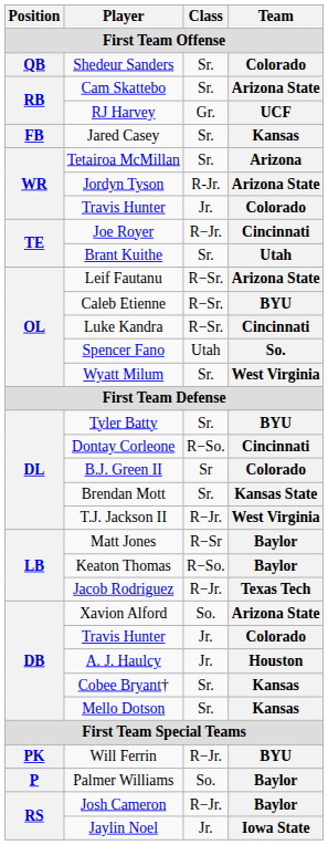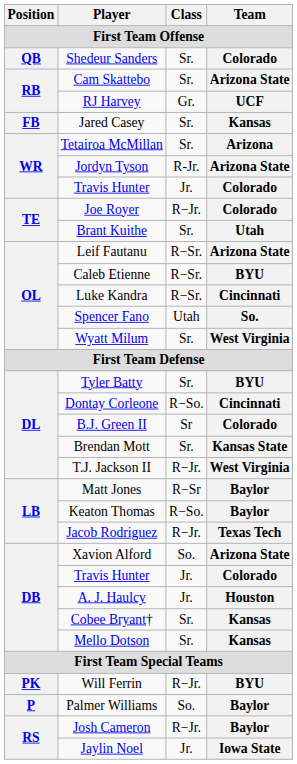 <table class="wikitable">
 <tr>
 <th>Position</th>
 <th>Player</th>
 <th>Class</th>
 <th>Team</th>
 </tr>
 <tr>
 <td colspan="4" style="text-align:center; background:#ddd;"><strong>First Team Offense</strong></td>
 </tr>
 <tr style="text-align:center;">
 <th rowspan="1"><a href='#'>QB</a></th>
 <td><a href='#'>Shedeur Sanders</a></td>
 <td>Sr.</td>
 <th>Colorado</th>
 </tr>
 <tr style="text-align:center;">
 <th rowspan="2"><a href='#'>RB</a></th>
 <td><a href='#'>Cam Skattebo</a></td>
 <td>Sr.</td>
 <th>Arizona State</th>
 </tr>
 <tr style="text-align:center;">
 <td><a href='#'>RJ Harvey</a></td>
 <td>Gr.</td>
 <th>UCF</th>
 </tr>
 <tr style="text-align:center;">
 <th rowspan="1"><a href='#'>FB</a></th>
 <td>Jared Casey</td>
 <td>Sr.</td>
 <th>Kansas</th>
 </tr>
 <tr style="text-align:center;">
 <th rowspan="3"><a href='#'>WR</a></th>
 <td><a href='#'>Tetairoa McMillan</a></td>
 <td>Sr.</td>
 <th>Arizona</th>
 </tr>
 <tr style="text-align:center;">
 <td><a href='#'>Jordyn Tyson</a></td>
 <td>R-Jr.</td>
 <th>Arizona State</th>
 </tr>
 <tr style="text-align:center;">
 <td><a href='#'>Travis Hunter</a></td>
 <td>Jr.</td>
 <th>Colorado</th>
 </tr>
 <tr style="text-align:center;">
 <th rowspan="2"><a href='#'>TE</a></th>
 <td><a href='#'>Joe Royer</a></td>
 <td>R−Jr.</td>
-<th>Cincinnati</th>
+<th>Colorado</th>
 </tr>
 <tr style="text-align:center;">
 <td><a href='#'>Brant Kuithe</a></td>
 <td>Sr.</td>
 <th>Utah</th>
 </tr>
 <tr style="text-align:center;">
 <th rowspan="5"><a href='#'>OL</a></th>
 <td>Leif Fautanu</td>
 <td>R−Sr.</td>
 <th>Arizona State</th>
 </tr>
 <tr style="text-align:center;">
 <td>Caleb Etienne</td>
 <td>R−Sr.</td>
 <th>BYU</th>
 </tr>
 <tr style="text-align:center;">
 <td>Luke Kandra</td>
 <td>R−Sr.</td>
 <th>Cincinnati</th>
 </tr>
 <tr style="text-align:center;">
 <td><a href='#'>Spencer Fano</a></td>
 <td>Utah</td>
 <th>So.</th>
 </tr>
 <tr style="text-align:center;">
 <td><a href='#'>Wyatt Milum</a></td>
 <td>Sr.</td>
 <th>West Virginia</th>
 </tr>
 <tr style="text-align:center;">
 <td colspan="4" style="text-align:center; background:#ddd;"><strong>First Team Defense</strong></td>
 </tr>
 <tr style="text-align:center;">
 <th rowspan="5"><a href='#'>DL</a></th>
 <td><a href='#'>Tyler Batty</a></td>
 <td>Sr.</td>
 <th>BYU</th>
 </tr>
 <tr style="text-align:center;">
 <td><a href='#'>Dontay Corleone</a></td>
 <td>R−So.</td>
 <th>Cincinnati</th>
 </tr>
 <tr style="text-align:center;">
 <td><a href='#'>B.J. Green II</a></td>
 <td>Sr</td>
 <th>Colorado</th>
 </tr>
 <tr style="text-align:center;">
 <td>Brendan Mott</td>
 <td>Sr.</td>
 <th>Kansas State</th>
 </tr>
 <tr style="text-align:center;">
 <td>T.J. Jackson II</td>
 <td>R−Jr.</td>
 <th>West Virginia</th>
 </tr>
 <tr style="text-align:center;">
 <th rowspan="3"><a href='#'>LB</a></th>
 <td>Matt Jones</td>
 <td>R−Sr</td>
 <th>Baylor</th>
 </tr>
 <tr style="text-align:center;">
 <td>Keaton Thomas</td>
 <td>R−So.</td>
 <th>Baylor</th>
 </tr>
 <tr style="text-align:center;">
 <td><a href='#'>Jacob Rodriguez</a></td>
 <td>R−Jr.</td>
 <th>Texas Tech</th>
 </tr>
 <tr style="text-align:center;">
 <th rowspan="5"><a href='#'>DB</a></th>
 <td>Xavion Alford</td>
 <td>So.</td>
 <th>Arizona State</th>
 </tr>
 <tr style="text-align:center;">
 <td><a href='#'>Travis Hunter</a></td>
 <td>Jr.</td>
 <th>Colorado</th>
 </tr>
 <tr style="text-align:center;">
 <td><a href='#'>A. J. Haulcy</a></td>
 <td>Jr.</td>
 <th>Houston</th>
 </tr>
 <tr style="text-align:center;">
 <td><a href='#'>Cobee Bryant</a>†</td>
 <td>Sr.</td>
 <th>Kansas</th>
 </tr>
 <tr style="text-align:center;">
 <td><a href='#'>Mello Dotson</a></td>
 <td>Sr.</td>
 <th>Kansas</th>
 </tr>
 <tr>
 <td colspan="4" style="text-align:center; background:#ddd;"><strong>First Team Special Teams</strong></td>
 </tr>
 <tr style="text-align:center;">
 <th rowspan="1"><a href='#'>PK</a></th>
 <td>Will Ferrin</td>
 <td>R−Jr.</td>
 <th>BYU</th>
 </tr>
 <tr style="text-align:center;">
 <th rowspan="1"><a href='#'>P</a></th>
 <td>Palmer Williams</td>
 <td>So.</td>
 <th>Baylor</th>
 </tr>
 <tr style="text-align:center;">
 <th rowspan="2"><a href='#'>RS</a></th>
 <td><a href='#'>Josh Cameron</a></td>
 <td>R−Jr.</td>
 <th>Baylor</th>
 </tr>
 <tr style="text-align:center;">
 <td><a href='#'>Jaylin Noel</a></td>
 <td>Jr.</td>
 <th>Iowa State</th>
 </tr>
 </table>
